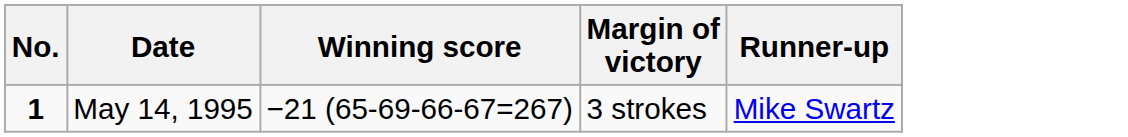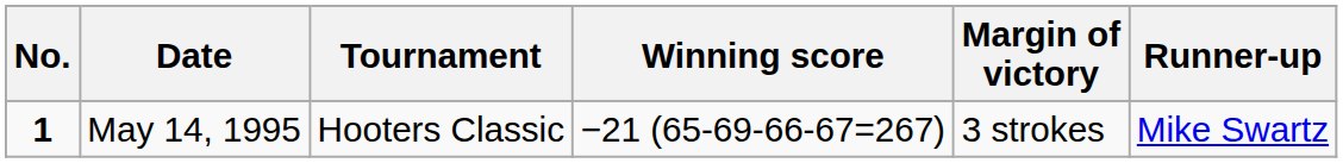 <table class="wikitable" style="font-size:95%;">
 <tr>
 <th>No.</th>
 <th>Date</th>
+<th>Tournament</th>
 <th>Winning score</th>
 <th>Margin of<br>victory</th>
 <th>Runner-up</th>
 </tr>
 <tr>
 <td align=center><strong>1</strong></td>
 <td align=right>May 14, 1995</td>
+<td>Hooters Classic</td>
 <td>−21 (65-69-66-67=267)</td>
 <td>3 strokes</td>
 <td> <a href='#'>Mike Swartz</a></td>
 </tr>
 </table>
